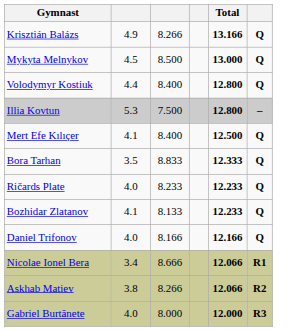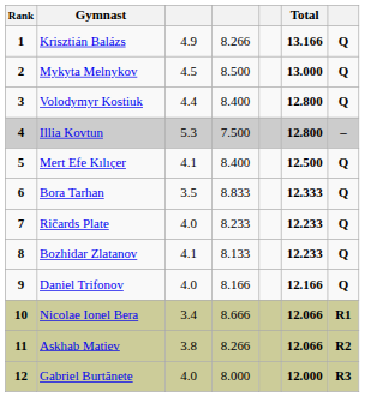 <table style="text-align:center;" class="wikitable sortable">
 <tr>
+<th scope="col" style="width:15px;"><small>Rank</small></th>
 <th scope="col" style="width:150px;">Gymnast</th>
 <th scope="col" style="width:50px;"><small></small></th>
 <th scope="col" style="width:50px;"><small></small></th>
 <th scope="col" style="width:20px;"><small></small></th>
 <th scope="col" style="width:50px;">Total</th>
 <th scope="col" style="width:30px;"><small></small></th>
 </tr>
 <tr>
+<td scope="row" style="text-align:center"><strong>1</strong></td>
 <td style="height:30px; text-align:left;"> <a href='#'>Krisztián Balázs</a></td>
 <td>4.9</td>
 <td>8.266</td>
 <td></td>
 <td><strong>13.166</strong></td>
 <td><strong>Q</strong></td>
 </tr>
 <tr>
+<td scope="row" style="text-align:center"><strong>2</strong></td>
 <td style="height:30px; text-align:left;"> <a href='#'>Mykyta Melnykov</a></td>
 <td>4.5</td>
 <td>8.500</td>
 <td></td>
 <td><strong>13.000</strong></td>
 <td><strong>Q</strong></td>
 </tr>
 <tr>
+<td scope="row" style="text-align:center"><strong>3</strong></td>
 <td style="height:30px; text-align:left;"> <a href='#'>Volodymyr Kostiuk</a></td>
 <td>4.4</td>
 <td>8.400</td>
 <td></td>
 <td><strong>12.800</strong></td>
 <td><strong>Q</strong></td>
 </tr>
 <tr style="background:#cccccc;">
+<td scope="row" style="text-align:center"><strong>4</strong></td>
 <td style="height:30px; text-align:left;"> <a href='#'>Illia Kovtun</a></td>
 <td>5.3</td>
 <td>7.500</td>
 <td></td>
 <td><strong>12.800</strong></td>
 <td><strong>–</strong></td>
 </tr>
 <tr>
+<td scope="row" style="text-align:center"><strong>5</strong></td>
 <td style="height:30px; text-align:left;"> <a href='#'>Mert Efe Kılıçer</a></td>
 <td>4.1</td>
 <td>8.400</td>
 <td></td>
 <td><strong>12.500</strong></td>
 <td><strong>Q</strong></td>
 </tr>
 <tr>
+<td scope="row" style="text-align:center"><strong>6</strong></td>
 <td style="height:30px; text-align:left;"> <a href='#'>Bora Tarhan</a></td>
 <td>3.5</td>
 <td>8.833</td>
 <td></td>
 <td><strong>12.333</strong></td>
 <td><strong>Q</strong></td>
 </tr>
 <tr>
+<td scope="row" style="text-align:center"><strong>7</strong></td>
 <td style="height:30px; text-align:left;"> <a href='#'>Ričards Plate</a></td>
 <td>4.0</td>
 <td>8.233</td>
 <td></td>
 <td><strong>12.233</strong></td>
 <td><strong>Q</strong></td>
 </tr>
 <tr>
+<td scope="row" style="text-align:center"><strong>8</strong></td>
 <td style="height:30px; text-align:left;"> <a href='#'>Bozhidar Zlatanov</a></td>
 <td>4.1</td>
 <td>8.133</td>
 <td></td>
 <td><strong>12.233</strong></td>
 <td><strong>Q</strong></td>
 </tr>
 <tr>
+<td scope="row" style="text-align:center"><strong>9</strong></td>
 <td style="height:30px; text-align:left;"> <a href='#'>Daniel Trifonov</a></td>
 <td>4.0</td>
 <td>8.166</td>
 <td></td>
 <td><strong>12.166</strong></td>
 <td><strong>Q</strong></td>
 </tr>
 <tr style="background:#cccc99;">
+<td scope="row" style="text-align:center"><strong>10</strong></td>
 <td style="height:30px; text-align:left;"> <a href='#'>Nicolae Ionel Bera</a></td>
 <td>3.4</td>
 <td>8.666</td>
 <td></td>
 <td><strong>12.066</strong></td>
 <td><strong>R1</strong></td>
 </tr>
 <tr style="background:#cccc99;">
+<td scope="row" style="text-align:center"><strong>11</strong></td>
 <td style="height:30px; text-align:left;"> <a href='#'>Askhab Matiev</a></td>
 <td>3.8</td>
 <td>8.266</td>
 <td></td>
 <td><strong>12.066</strong></td>
 <td><strong>R2</strong></td>
 </tr>
 <tr style="background:#cccc99;">
+<td scope="row" style="text-align:center"><strong>12</strong></td>
 <td style="height:30px; text-align:left;"> <a href='#'>Gabriel Burtănete</a></td>
 <td>4.0</td>
 <td>8.000</td>
 <td></td>
 <td><strong>12.000</strong></td>
 <td><strong>R3</strong></td>
 </tr>
 </table>
